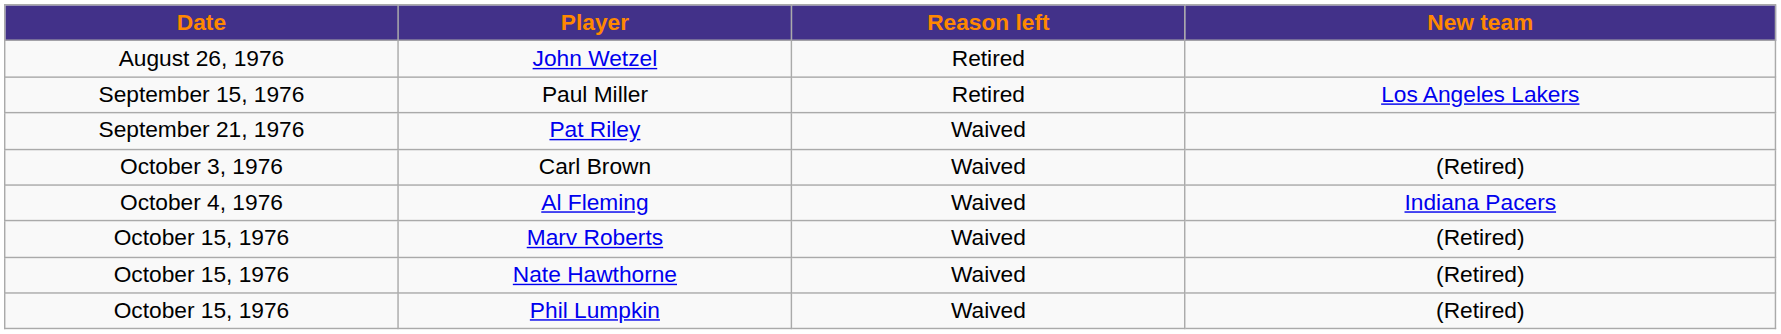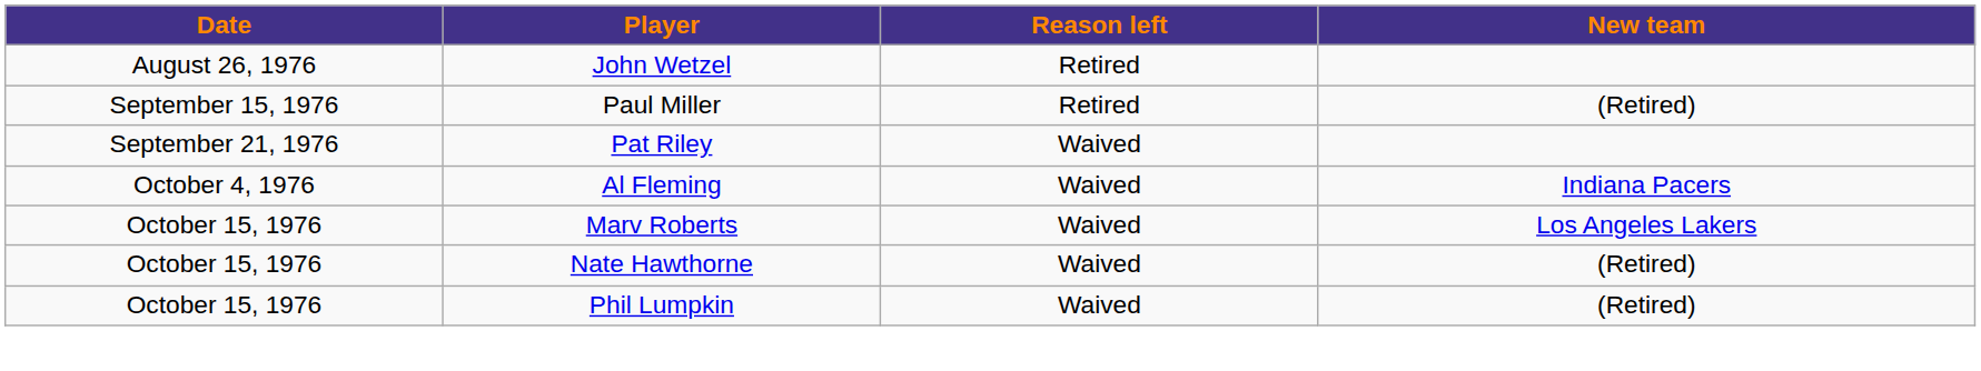 <table class="wikitable">
 <tr>
 <th style="background:#423189; color:#FF8800" width="10%">Date</th>
 <th style="background:#423189; color:#FF8800" width="10%">Player</th>
 <th style="background:#423189; color:#FF8800" width="10%">Reason left</th>
 <th style="background:#423189; color:#FF8800" width="15%">New team</th>
 </tr>
 <tr style="text-align: center">
 <td>August 26, 1976</td>
 <td><a href='#'>John Wetzel</a></td>
 <td>Retired</td>
 <td></td>
 </tr>
 <tr style="text-align: center">
 <td>September 15, 1976</td>
 <td>Paul Miller</td>
 <td>Retired</td>
-<td><a href='#'>Los Angeles Lakers</a></td>
+<td> (Retired)</td>
 </tr>
 <tr style="text-align: center">
 <td>September 21, 1976</td>
 <td><a href='#'>Pat Riley</a></td>
 <td>Waived</td>
 <td></td>
-</tr>
-<tr style="text-align: center">
-<td>October 3, 1976</td>
-<td>Carl Brown</td>
-<td>Waived</td>
-<td> (Retired)</td>
 </tr>
 <tr style="text-align: center">
 <td>October 4, 1976</td>
 <td><a href='#'>Al Fleming</a></td>
 <td>Waived</td>
 <td><a href='#'>Indiana Pacers</a></td>
 </tr>
 <tr style="text-align: center">
 <td>October 15, 1976</td>
 <td><a href='#'>Marv Roberts</a></td>
 <td>Waived</td>
-<td> (Retired)</td>
+<td><a href='#'>Los Angeles Lakers</a></td>
 </tr>
 <tr style="text-align: center">
 <td>October 15, 1976</td>
 <td><a href='#'>Nate Hawthorne</a></td>
 <td>Waived</td>
 <td> (Retired)</td>
 </tr>
 <tr style="text-align: center">
 <td>October 15, 1976</td>
 <td><a href='#'>Phil Lumpkin</a></td>
 <td>Waived</td>
 <td> (Retired)</td>
 </tr>
 </table>
